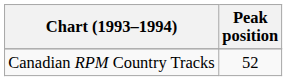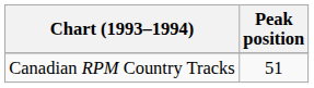 <table class="wikitable sortable">
 <tr>
 <th align="left">Chart (1993–1994)</th>
 <th align="center">Peak<br>position</th>
 </tr>
 <tr>
 </tr>
 <tr>
 <td align="left">Canadian <em>RPM</em> Country Tracks</td>
-<td align="center">52</td>
+<td align="center">51</td>
 </tr>
 </table>
